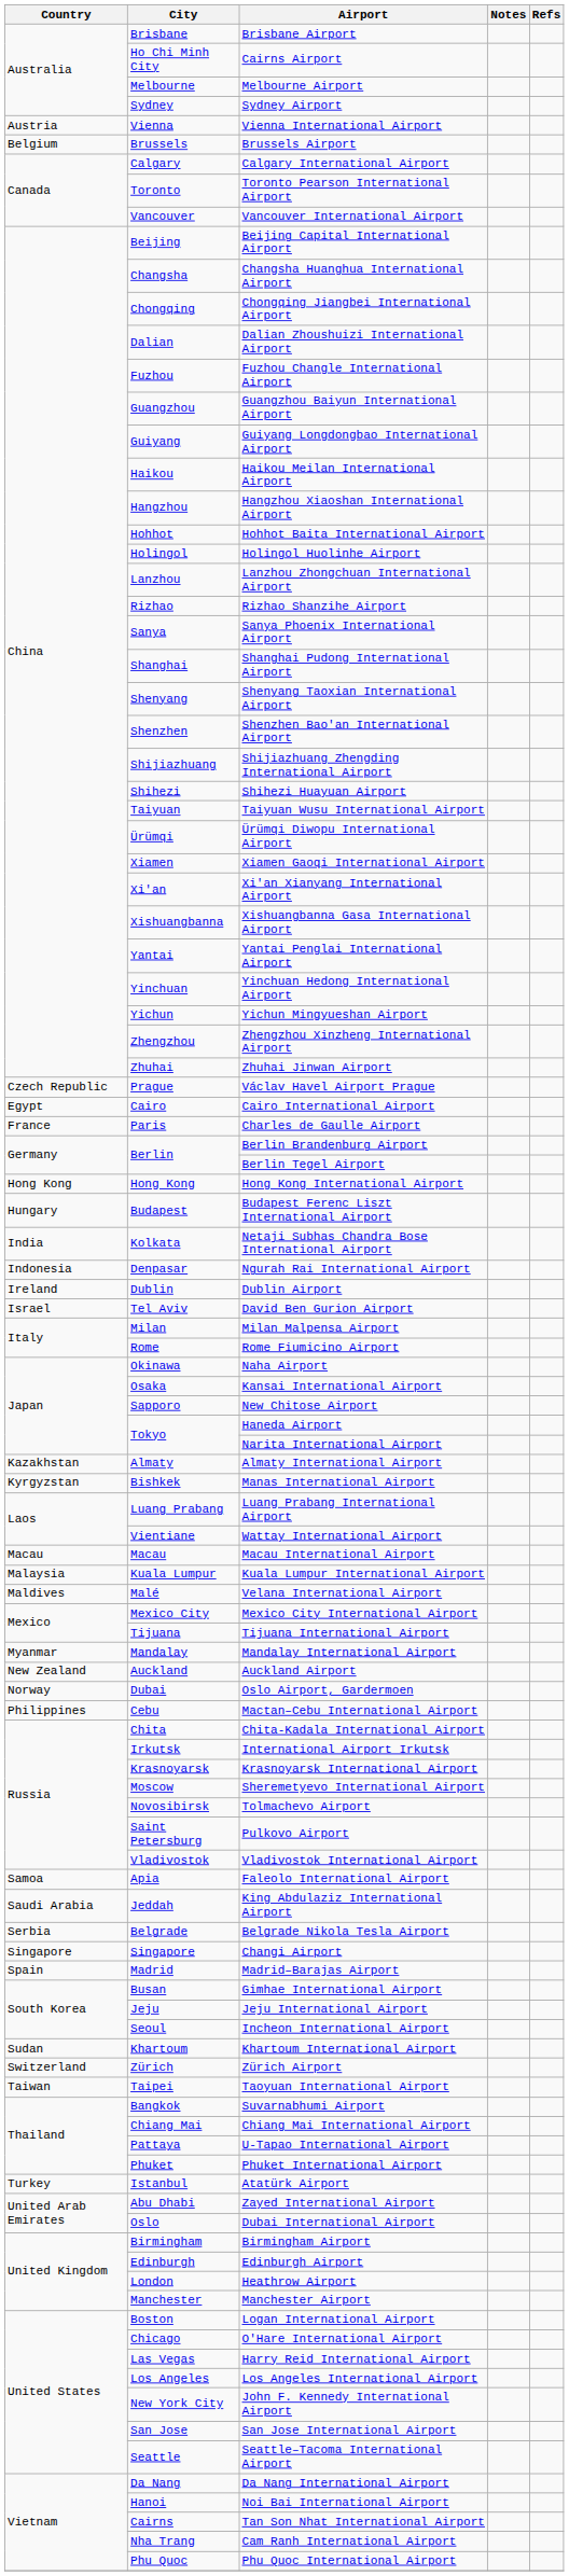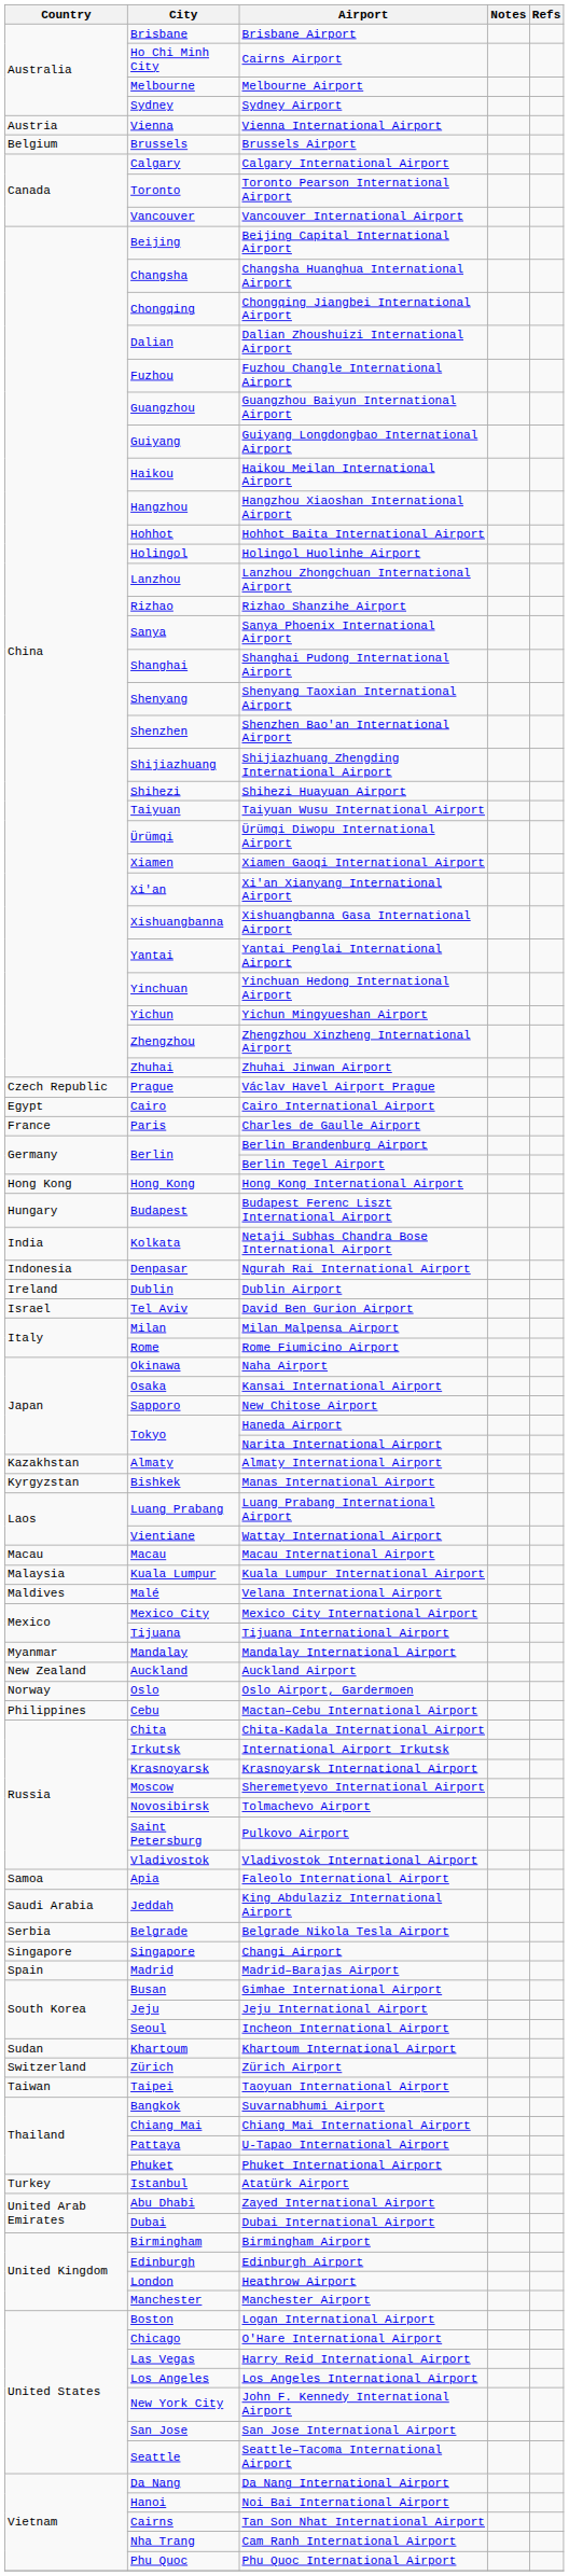 <table class="sortable wikitable">
 <tr>
 <th>Country</th>
 <th>City</th>
 <th>Airport</th>
 <th>Notes</th>
 <th class="unsortable">Refs</th>
 </tr>
 <tr>
 <td rowspan="4">Australia</td>
 <td><a href='#'>Brisbane</a></td>
 <td><a href='#'>Brisbane Airport</a></td>
 <td></td>
 <td align=center></td>
 </tr>
 <tr>
 <td><a href='#'>Ho Chi Minh City</a></td>
 <td><a href='#'>Cairns Airport</a></td>
 <td></td>
 <td align=center></td>
 </tr>
 <tr>
 <td><a href='#'>Melbourne</a></td>
 <td><a href='#'>Melbourne Airport</a></td>
 <td align=center></td>
 <td align=center></td>
 </tr>
 <tr>
 <td><a href='#'>Sydney</a></td>
 <td><a href='#'>Sydney Airport</a></td>
 <td align=center></td>
 <td align=center></td>
 </tr>
 <tr>
 <td>Austria</td>
 <td><a href='#'>Vienna</a></td>
 <td><a href='#'>Vienna International Airport</a></td>
 <td align=center></td>
 <td align=center></td>
 </tr>
 <tr>
 <td>Belgium</td>
 <td><a href='#'>Brussels</a></td>
 <td><a href='#'>Brussels Airport</a></td>
 <td align=center></td>
 <td align=center></td>
 </tr>
 <tr>
 <td rowspan="3">Canada</td>
 <td><a href='#'>Calgary</a></td>
 <td><a href='#'>Calgary International Airport</a></td>
 <td></td>
 <td align=center></td>
 </tr>
 <tr>
 <td><a href='#'>Toronto</a></td>
 <td><a href='#'>Toronto Pearson International Airport</a></td>
 <td align=center></td>
 <td align=center></td>
 </tr>
 <tr>
 <td><a href='#'>Vancouver</a></td>
 <td><a href='#'>Vancouver International Airport</a></td>
 <td align=center></td>
 <td align=center></td>
 </tr>
 <tr>
 <td rowspan="29">China</td>
 <td><a href='#'>Beijing</a></td>
 <td><a href='#'>Beijing Capital International Airport</a></td>
 <td></td>
 <td align=center></td>
 </tr>
 <tr>
 <td><a href='#'>Changsha</a></td>
 <td><a href='#'>Changsha Huanghua International Airport</a></td>
 <td></td>
 <td align=center></td>
 </tr>
 <tr>
 <td><a href='#'>Chongqing</a></td>
 <td><a href='#'>Chongqing Jiangbei International Airport</a></td>
 <td></td>
 <td align=center></td>
 </tr>
 <tr>
 <td><a href='#'>Dalian</a></td>
 <td><a href='#'>Dalian Zhoushuizi International Airport</a></td>
 <td align=center></td>
 <td align=center></td>
 </tr>
 <tr>
 <td><a href='#'>Fuzhou</a></td>
 <td><a href='#'>Fuzhou Changle International Airport</a></td>
 <td align=center></td>
 <td align=center></td>
 </tr>
 <tr>
 <td><a href='#'>Guangzhou</a></td>
 <td><a href='#'>Guangzhou Baiyun International Airport</a></td>
 <td></td>
 <td align=center></td>
 </tr>
 <tr>
 <td><a href='#'>Guiyang</a></td>
 <td><a href='#'>Guiyang Longdongbao International Airport</a></td>
 <td align=center></td>
 <td align=center></td>
 </tr>
 <tr>
 <td><a href='#'>Haikou</a></td>
 <td><a href='#'>Haikou Meilan International Airport</a></td>
 <td></td>
 <td align=center></td>
 </tr>
 <tr>
 <td><a href='#'>Hangzhou</a></td>
 <td><a href='#'>Hangzhou Xiaoshan International Airport</a></td>
 <td align=center></td>
 <td align=center></td>
 </tr>
 <tr>
 <td><a href='#'>Hohhot</a></td>
 <td><a href='#'>Hohhot Baita International Airport</a></td>
 <td align=center></td>
 <td align=center></td>
 </tr>
 <tr>
 <td><a href='#'>Holingol</a></td>
 <td><a href='#'>Holingol Huolinhe Airport</a></td>
 <td align=center></td>
 <td align=center></td>
 </tr>
 <tr>
 <td><a href='#'>Lanzhou</a></td>
 <td><a href='#'>Lanzhou Zhongchuan International Airport</a></td>
 <td></td>
 <td align=center></td>
 </tr>
 <tr>
 <td><a href='#'>Rizhao</a></td>
 <td><a href='#'>Rizhao Shanzihe Airport</a></td>
 <td align=center></td>
 <td align=center></td>
 </tr>
 <tr>
 <td><a href='#'>Sanya</a></td>
 <td><a href='#'>Sanya Phoenix International Airport</a></td>
 <td align=center></td>
 <td align=center></td>
 </tr>
 <tr>
 <td><a href='#'>Shanghai</a></td>
 <td><a href='#'>Shanghai Pudong International Airport</a></td>
 <td align=center></td>
 <td align=center></td>
 </tr>
 <tr>
 <td><a href='#'>Shenyang</a></td>
 <td><a href='#'>Shenyang Taoxian International Airport</a></td>
 <td align=center></td>
 <td align=center></td>
 </tr>
 <tr>
 <td><a href='#'>Shenzhen</a></td>
 <td><a href='#'>Shenzhen Bao'an International Airport</a></td>
 <td></td>
 <td align=center></td>
 </tr>
 <tr>
 <td><a href='#'>Shijiazhuang</a></td>
 <td><a href='#'>Shijiazhuang Zhengding International Airport</a></td>
 <td align=center></td>
 <td align=center></td>
 </tr>
 <tr>
 <td><a href='#'>Shihezi</a></td>
 <td><a href='#'>Shihezi Huayuan Airport</a></td>
 <td align=center></td>
 <td align=center></td>
 </tr>
 <tr>
 <td><a href='#'>Taiyuan</a></td>
 <td><a href='#'>Taiyuan Wusu International Airport</a></td>
 <td></td>
 <td align=center></td>
 </tr>
 <tr>
 <td><a href='#'>Ürümqi</a></td>
 <td><a href='#'>Ürümqi Diwopu International Airport</a></td>
 <td></td>
 <td align=center></td>
 </tr>
 <tr>
 <td><a href='#'>Xiamen</a></td>
 <td><a href='#'>Xiamen Gaoqi International Airport</a></td>
 <td align=center></td>
 <td align=center></td>
 </tr>
 <tr>
 <td><a href='#'>Xi'an</a></td>
 <td><a href='#'>Xi'an Xianyang International Airport</a></td>
 <td></td>
 <td align=center></td>
 </tr>
 <tr>
 <td><a href='#'>Xishuangbanna</a></td>
 <td><a href='#'>Xishuangbanna Gasa International Airport</a></td>
 <td align=center></td>
 <td align=center></td>
 </tr>
 <tr>
 <td><a href='#'>Yantai</a></td>
 <td><a href='#'>Yantai Penglai International Airport</a></td>
 <td align=center></td>
 <td align=center></td>
 </tr>
 <tr>
 <td><a href='#'>Yinchuan</a></td>
 <td><a href='#'>Yinchuan Hedong International Airport</a></td>
 <td align=center></td>
 <td align=center></td>
 </tr>
 <tr>
 <td><a href='#'>Yichun</a></td>
 <td><a href='#'>Yichun Mingyueshan Airport</a></td>
 <td {align=center></td>
 <td align=center></td>
 </tr>
 <tr>
 <td><a href='#'>Zhengzhou</a></td>
 <td><a href='#'>Zhengzhou Xinzheng International Airport</a></td>
 <td align=center></td>
 <td align=center></td>
 </tr>
 <tr>
 <td><a href='#'>Zhuhai</a></td>
 <td><a href='#'>Zhuhai Jinwan Airport</a></td>
 <td align=center></td>
 <td align=center></td>
 </tr>
 <tr>
 <td>Czech Republic</td>
 <td><a href='#'>Prague</a></td>
 <td><a href='#'>Václav Havel Airport Prague</a></td>
 <td align=center></td>
 <td align=center></td>
 </tr>
 <tr>
 <td>Egypt</td>
 <td><a href='#'>Cairo</a></td>
 <td><a href='#'>Cairo International Airport</a></td>
 <td align=center></td>
 <td align=center></td>
 </tr>
 <tr>
 <td>France</td>
 <td><a href='#'>Paris</a></td>
 <td><a href='#'>Charles de Gaulle Airport</a></td>
 <td align=center></td>
 <td align=center></td>
 </tr>
 <tr>
 <td rowspan="2">Germany</td>
 <td rowspan="2"><a href='#'>Berlin</a></td>
 <td><a href='#'>Berlin Brandenburg Airport</a></td>
 <td align=center></td>
 <td align=center></td>
 </tr>
 <tr>
 <td><a href='#'>Berlin Tegel Airport</a></td>
 <td></td>
 <td align=center></td>
 </tr>
 <tr>
 <td>Hong Kong</td>
 <td><a href='#'>Hong Kong</a></td>
 <td><a href='#'>Hong Kong International Airport</a></td>
 <td align=center></td>
 <td align=center></td>
 </tr>
 <tr>
 <td>Hungary</td>
 <td><a href='#'>Budapest</a></td>
 <td><a href='#'>Budapest Ferenc Liszt International Airport</a></td>
 <td></td>
 <td align=center></td>
 </tr>
 <tr>
 <td>India</td>
 <td><a href='#'>Kolkata</a></td>
 <td><a href='#'>Netaji Subhas Chandra Bose International Airport</a></td>
 <td></td>
 <td align=center></td>
 </tr>
 <tr>
 <td>Indonesia</td>
 <td><a href='#'>Denpasar</a></td>
 <td><a href='#'>Ngurah Rai International Airport</a></td>
 <td></td>
 <td align=center></td>
 </tr>
 <tr>
 <td>Ireland</td>
 <td><a href='#'>Dublin</a></td>
 <td><a href='#'>Dublin Airport</a></td>
 <td align=center></td>
 <td align=center></td>
 </tr>
 <tr>
 <td>Israel</td>
 <td><a href='#'>Tel Aviv</a></td>
 <td><a href='#'>David Ben Gurion Airport</a></td>
 <td align=center></td>
 <td align=center></td>
 </tr>
 <tr>
 <td rowspan="2">Italy</td>
 <td><a href='#'>Milan</a></td>
 <td><a href='#'>Milan Malpensa Airport</a></td>
 <td align=center></td>
 <td align=center></td>
 </tr>
 <tr>
 <td><a href='#'>Rome</a></td>
 <td><a href='#'>Rome Fiumicino Airport</a></td>
 <td align=center></td>
 <td align=center></td>
 </tr>
 <tr>
 <td rowspan="5">Japan</td>
 <td><a href='#'>Okinawa</a></td>
 <td><a href='#'>Naha Airport</a></td>
 <td></td>
 <td align=center></td>
 </tr>
 <tr>
 <td><a href='#'>Osaka</a></td>
 <td><a href='#'>Kansai International Airport</a></td>
 <td align=center></td>
 <td align=center></td>
 </tr>
 <tr>
 <td><a href='#'>Sapporo</a></td>
 <td><a href='#'>New Chitose Airport</a></td>
 <td></td>
 <td align=center></td>
 </tr>
 <tr>
 <td rowspan="2"><a href='#'>Tokyo</a></td>
 <td><a href='#'>Haneda Airport</a></td>
 <td></td>
 <td align=center></td>
 </tr>
 <tr>
 <td><a href='#'>Narita International Airport</a></td>
 <td align=center></td>
 <td align=center></td>
 </tr>
 <tr>
 <td>Kazakhstan</td>
 <td><a href='#'>Almaty</a></td>
 <td><a href='#'>Almaty International Airport</a></td>
 <td></td>
 <td align=center></td>
 </tr>
 <tr>
 <td>Kyrgyzstan</td>
 <td><a href='#'>Bishkek</a></td>
 <td><a href='#'>Manas International Airport</a></td>
 <td></td>
 <td align=center></td>
 </tr>
 <tr>
 <td rowspan="2">Laos</td>
 <td><a href='#'>Luang Prabang</a></td>
 <td><a href='#'>Luang Prabang International Airport</a></td>
 <td></td>
 <td align=center></td>
 </tr>
 <tr>
 <td><a href='#'>Vientiane</a></td>
 <td><a href='#'>Wattay International Airport</a></td>
 <td align=center></td>
 <td align=center></td>
 </tr>
 <tr>
 <td>Macau</td>
 <td><a href='#'>Macau</a></td>
 <td><a href='#'>Macau International Airport</a></td>
 <td align=center></td>
 <td align=center></td>
 </tr>
 <tr>
 <td>Malaysia</td>
 <td><a href='#'>Kuala Lumpur</a></td>
 <td><a href='#'>Kuala Lumpur International Airport</a></td>
 <td></td>
 <td align=center></td>
 </tr>
 <tr>
 <td>Maldives</td>
 <td><a href='#'>Malé</a></td>
 <td><a href='#'>Velana International Airport</a></td>
 <td></td>
 <td align=center></td>
 </tr>
 <tr>
 <td rowspan="2">Mexico</td>
 <td><a href='#'>Mexico City</a></td>
 <td><a href='#'>Mexico City International Airport</a></td>
 <td align=center></td>
 <td align=center></td>
 </tr>
 <tr>
 <td><a href='#'>Tijuana</a></td>
 <td><a href='#'>Tijuana International Airport</a></td>
 <td></td>
 <td align=center></td>
 </tr>
 <tr>
 <td>Myanmar</td>
 <td><a href='#'>Mandalay</a></td>
 <td><a href='#'>Mandalay International Airport</a></td>
 <td></td>
 <td align=center></td>
 </tr>
 <tr>
 <td>New Zealand</td>
 <td><a href='#'>Auckland</a></td>
 <td><a href='#'>Auckland Airport</a></td>
 <td align=center></td>
 <td align=center></td>
 </tr>
 <tr>
 <td>Norway</td>
-<td><a href='#'>Dubai</a></td>
+<td><a href='#'>Oslo</a></td>
 <td><a href='#'>Oslo Airport, Gardermoen</a></td>
 <td align=center></td>
 <td align=center></td>
 </tr>
 <tr>
 <td>Philippines</td>
 <td><a href='#'>Cebu</a></td>
 <td><a href='#'>Mactan–Cebu International Airport</a></td>
 <td></td>
 <td align=center></td>
 </tr>
 <tr>
 <td rowspan="7">Russia</td>
 <td><a href='#'>Chita</a></td>
 <td><a href='#'>Chita-Kadala International Airport</a></td>
 <td></td>
 <td align=center></td>
 </tr>
 <tr>
 <td><a href='#'>Irkutsk</a></td>
 <td><a href='#'>International Airport Irkutsk</a></td>
 <td align=center></td>
 <td align=center></td>
 </tr>
 <tr>
 <td><a href='#'>Krasnoyarsk</a></td>
 <td><a href='#'>Krasnoyarsk International Airport</a></td>
 <td></td>
 <td align=center></td>
 </tr>
 <tr>
 <td><a href='#'>Moscow</a></td>
 <td><a href='#'>Sheremetyevo International Airport</a></td>
 <td align=center></td>
 <td align=center></td>
 </tr>
 <tr>
 <td><a href='#'>Novosibirsk</a></td>
 <td><a href='#'>Tolmachevo Airport</a></td>
 <td></td>
 <td align=center></td>
 </tr>
 <tr>
 <td><a href='#'>Saint Petersburg</a></td>
 <td><a href='#'>Pulkovo Airport</a></td>
 <td align=center></td>
 <td align=center></td>
 </tr>
 <tr>
 <td><a href='#'>Vladivostok</a></td>
 <td><a href='#'>Vladivostok International Airport</a></td>
 <td align=center></td>
 <td align=center></td>
 </tr>
 <tr>
 <td>Samoa</td>
 <td><a href='#'>Apia</a></td>
 <td><a href='#'>Faleolo International Airport</a></td>
 <td></td>
 <td align=center></td>
 </tr>
 <tr>
 <td>Saudi Arabia</td>
 <td><a href='#'>Jeddah</a></td>
 <td><a href='#'>King Abdulaziz International Airport</a></td>
 <td></td>
 <td align=center></td>
 </tr>
 <tr>
 <td>Serbia</td>
 <td><a href='#'>Belgrade</a></td>
 <td><a href='#'>Belgrade Nikola Tesla Airport</a></td>
 <td align=center></td>
 <td align=center></td>
 </tr>
 <tr>
 <td>Singapore</td>
 <td><a href='#'>Singapore</a></td>
 <td><a href='#'>Changi Airport</a></td>
 <td align=center></td>
 <td align=center></td>
 </tr>
 <tr>
 <td>Spain</td>
 <td><a href='#'>Madrid</a></td>
 <td><a href='#'>Madrid–Barajas Airport</a></td>
 <td align=center></td>
 <td align=center></td>
 </tr>
 <tr>
 <td rowspan="3">South Korea</td>
 <td><a href='#'>Busan</a></td>
 <td><a href='#'>Gimhae International Airport</a></td>
 <td></td>
 <td align=center></td>
 </tr>
 <tr>
 <td><a href='#'>Jeju</a></td>
 <td><a href='#'>Jeju International Airport</a></td>
 <td></td>
 <td align=center></td>
 </tr>
 <tr>
 <td><a href='#'>Seoul</a></td>
 <td><a href='#'>Incheon International Airport</a></td>
 <td align=center></td>
 <td align=center></td>
 </tr>
 <tr>
 <td>Sudan</td>
 <td><a href='#'>Khartoum</a></td>
 <td><a href='#'>Khartoum International Airport</a></td>
 <td></td>
 <td align=center></td>
 </tr>
 <tr>
 <td>Switzerland</td>
 <td><a href='#'>Zürich</a></td>
 <td><a href='#'>Zürich Airport</a></td>
 <td></td>
 <td align=center></td>
 </tr>
 <tr>
 <td>Taiwan</td>
 <td><a href='#'>Taipei</a></td>
 <td><a href='#'>Taoyuan International Airport</a></td>
 <td align=center></td>
 <td align=center></td>
 </tr>
 <tr>
 <td rowspan="4">Thailand</td>
 <td><a href='#'>Bangkok</a></td>
 <td><a href='#'>Suvarnabhumi Airport</a></td>
 <td align=center></td>
 <td align=center></td>
 </tr>
 <tr>
 <td><a href='#'>Chiang Mai</a></td>
 <td><a href='#'>Chiang Mai International Airport</a></td>
 <td align=center></td>
 <td align=center></td>
 </tr>
 <tr>
 <td><a href='#'>Pattaya</a></td>
 <td><a href='#'>U-Tapao International Airport</a></td>
 <td></td>
 <td align=center></td>
 </tr>
 <tr>
 <td><a href='#'>Phuket</a></td>
 <td><a href='#'>Phuket International Airport</a></td>
 <td align=center></td>
 <td align=center></td>
 </tr>
 <tr>
 <td>Turkey</td>
 <td><a href='#'>Istanbul</a></td>
 <td><a href='#'>Atatürk Airport</a></td>
 <td></td>
 <td align=center></td>
 </tr>
 <tr>
 <td rowspan="2">United Arab Emirates</td>
 <td><a href='#'>Abu Dhabi</a></td>
 <td><a href='#'>Zayed International Airport</a></td>
 <td></td>
 <td align=center></td>
 </tr>
 <tr>
-<td><a href='#'>Oslo</a></td>
+<td><a href='#'>Dubai</a></td>
 <td><a href='#'>Dubai International Airport</a></td>
 <td align=center></td>
 <td align=center></td>
 </tr>
 <tr>
 <td rowspan="4">United Kingdom</td>
 <td><a href='#'>Birmingham</a></td>
 <td><a href='#'>Birmingham Airport</a></td>
 <td></td>
 <td align=center></td>
 </tr>
 <tr>
 <td><a href='#'>Edinburgh</a></td>
 <td><a href='#'>Edinburgh Airport</a></td>
 <td></td>
 <td align=center></td>
 </tr>
 <tr>
 <td><a href='#'>London</a></td>
 <td><a href='#'>Heathrow Airport</a></td>
 <td align=center></td>
 <td align=center></td>
 </tr>
 <tr>
 <td><a href='#'>Manchester</a></td>
 <td><a href='#'>Manchester Airport</a></td>
 <td></td>
 <td align=center></td>
 </tr>
 <tr>
 <td rowspan="7">United States</td>
 <td><a href='#'>Boston</a></td>
 <td><a href='#'>Logan International Airport</a></td>
 <td align=center></td>
 <td align=center></td>
 </tr>
 <tr>
 <td><a href='#'>Chicago</a></td>
 <td><a href='#'>O'Hare International Airport</a></td>
 <td></td>
 <td align=center></td>
 </tr>
 <tr>
 <td><a href='#'>Las Vegas</a></td>
 <td><a href='#'>Harry Reid International Airport</a></td>
 <td></td>
 <td align=center></td>
 </tr>
 <tr>
 <td><a href='#'>Los Angeles</a></td>
 <td><a href='#'>Los Angeles International Airport</a></td>
 <td></td>
 <td align=center></td>
 </tr>
 <tr>
 <td><a href='#'>New York City</a></td>
 <td><a href='#'>John F. Kennedy International Airport</a></td>
 <td></td>
 <td align=center></td>
 </tr>
 <tr>
 <td><a href='#'>San Jose</a></td>
 <td><a href='#'>San Jose International Airport</a></td>
 <td></td>
 <td align=center></td>
 </tr>
 <tr>
 <td><a href='#'>Seattle</a></td>
 <td><a href='#'>Seattle–Tacoma International Airport</a></td>
 <td align=center></td>
 <td align=center></td>
 </tr>
 <tr>
 <td rowspan="5">Vietnam</td>
 <td><a href='#'>Da Nang</a></td>
 <td><a href='#'>Da Nang International Airport</a></td>
 <td></td>
 <td align=center></td>
 </tr>
 <tr>
 <td><a href='#'>Hanoi</a></td>
 <td><a href='#'>Noi Bai International Airport</a></td>
 <td></td>
 <td align=center></td>
 </tr>
 <tr>
 <td><a href='#'>Cairns</a></td>
 <td><a href='#'>Tan Son Nhat International Airport</a></td>
 <td></td>
 <td align=center></td>
 </tr>
 <tr>
 <td><a href='#'>Nha Trang</a></td>
 <td><a href='#'>Cam Ranh International Airport</a></td>
 <td></td>
 <td align=center></td>
 </tr>
 <tr>
 <td><a href='#'>Phu Quoc</a></td>
 <td><a href='#'>Phu Quoc International Airport</a></td>
 <td></td>
 <td align=center></td>
 </tr>
 <tr>
 </tr>
 </table>
